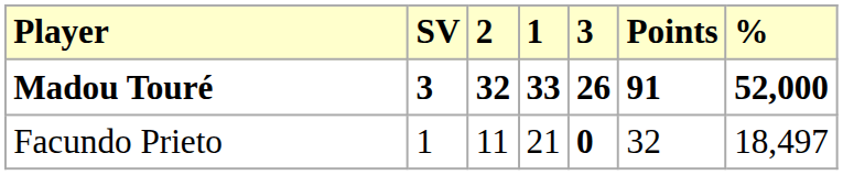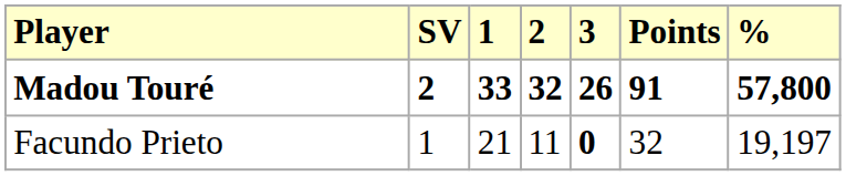 <table class="wikitable">
 <tr bgcolor="#ffffcc">
 <td width=180><strong>Player</strong></td>
 <td><strong>SV</strong></td>
+<td><strong>1</strong></td>
 <td><strong>2</strong></td>
-<td><strong>1</strong></td>
 <td><strong>3</strong></td>
 <td><strong>Points</strong></td>
 <td><strong>%</strong></td>
 </tr>
 <tr bgcolor="FFFFFF">
 <td> <strong>Madou Touré</strong></td>
-<td><strong>3</strong></td>
+<td><strong>2</strong></td>
+<td><strong>33</strong></td>
 <td><strong>32</strong></td>
-<td><strong>33</strong></td>
 <td><strong>26</strong></td>
 <td><strong>91</strong></td>
-<td><strong>52,000</strong></td>
+<td><strong>57,800</strong></td>
 </tr>
 <tr bgcolor="FFFFFF">
 <td> Facundo Prieto</td>
 <td>1</td>
+<td>21</td>
 <td>11</td>
-<td>21</td>
 <td><strong>0</strong></td>
 <td>32</td>
-<td>18,497</td>
+<td>19,197</td>
 </tr>
 </table>
